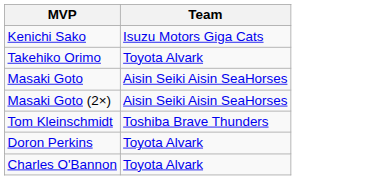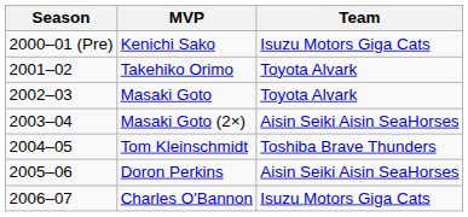 <table class="wikitable sortable">
 <tr>
+<th>Season</th>
 <th>MVP</th>
 <th>Team</th>
 </tr>
 <tr>
+<td>2000–01 (Pre)</td>
 <td> <a href='#'>Kenichi Sako</a></td>
 <td><a href='#'>Isuzu Motors Giga Cats</a></td>
 </tr>
 <tr>
+<td>2001–02</td>
 <td> <a href='#'>Takehiko Orimo</a></td>
 <td><a href='#'>Toyota Alvark</a></td>
 </tr>
 <tr>
+<td>2002–03</td>
 <td> <a href='#'>Masaki Goto</a></td>
-<td><a href='#'>Aisin Seiki Aisin SeaHorses</a></td>
+<td><a href='#'>Toyota Alvark</a></td>
 </tr>
 <tr>
+<td>2003–04</td>
 <td> <a href='#'>Masaki Goto</a> (2×)</td>
 <td><a href='#'>Aisin Seiki Aisin SeaHorses</a></td>
 </tr>
 <tr>
+<td>2004–05</td>
 <td> <a href='#'>Tom Kleinschmidt</a></td>
 <td><a href='#'>Toshiba Brave Thunders</a></td>
 </tr>
 <tr>
+<td>2005–06</td>
 <td> <a href='#'>Doron Perkins</a></td>
-<td><a href='#'>Toyota Alvark</a></td>
+<td><a href='#'>Aisin Seiki Aisin SeaHorses</a></td>
 </tr>
 <tr>
+<td>2006–07</td>
 <td> <a href='#'>Charles O'Bannon</a></td>
-<td><a href='#'>Toyota Alvark</a></td>
+<td><a href='#'>Isuzu Motors Giga Cats</a></td>
 </tr>
 </table>
